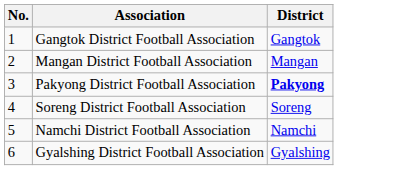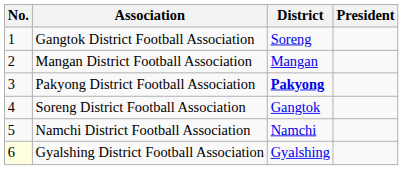 <table class="wikitable sortable">
 <tr>
 <th>No.</th>
 <th>Association</th>
 <th>District</th>
+<th>President</th>
 </tr>
 <tr>
 <td>1</td>
 <td>Gangtok District Football Association</td>
-<td><a href='#'>Gangtok</a></td>
+<td><a href='#'>Soreng</a></td>
+<td></td>
 </tr>
 <tr>
 <td>2</td>
 <td>Mangan District Football Association</td>
 <td><a href='#'>Mangan</a></td>
+<td></td>
 </tr>
 <tr>
 <td>3</td>
 <td>Pakyong District Football Association</td>
 <td><strong><a href='#'>Pakyong</a></strong></td>
+<td></td>
 </tr>
 <tr>
 <td>4</td>
 <td>Soreng District Football Association</td>
-<td><a href='#'>Soreng</a></td>
+<td><a href='#'>Gangtok</a></td>
+<td></td>
 </tr>
 <tr>
 <td>5</td>
 <td>Namchi District Football Association</td>
 <td><a href='#'>Namchi</a></td>
+<td></td>
 </tr>
 <tr>
-<td>6</td>
+<td style="background: lightyellow;">6</td>
 <td>Gyalshing District Football Association</td>
 <td><a href='#'>Gyalshing</a></td>
+<td></td>
 </tr>
 </table>
